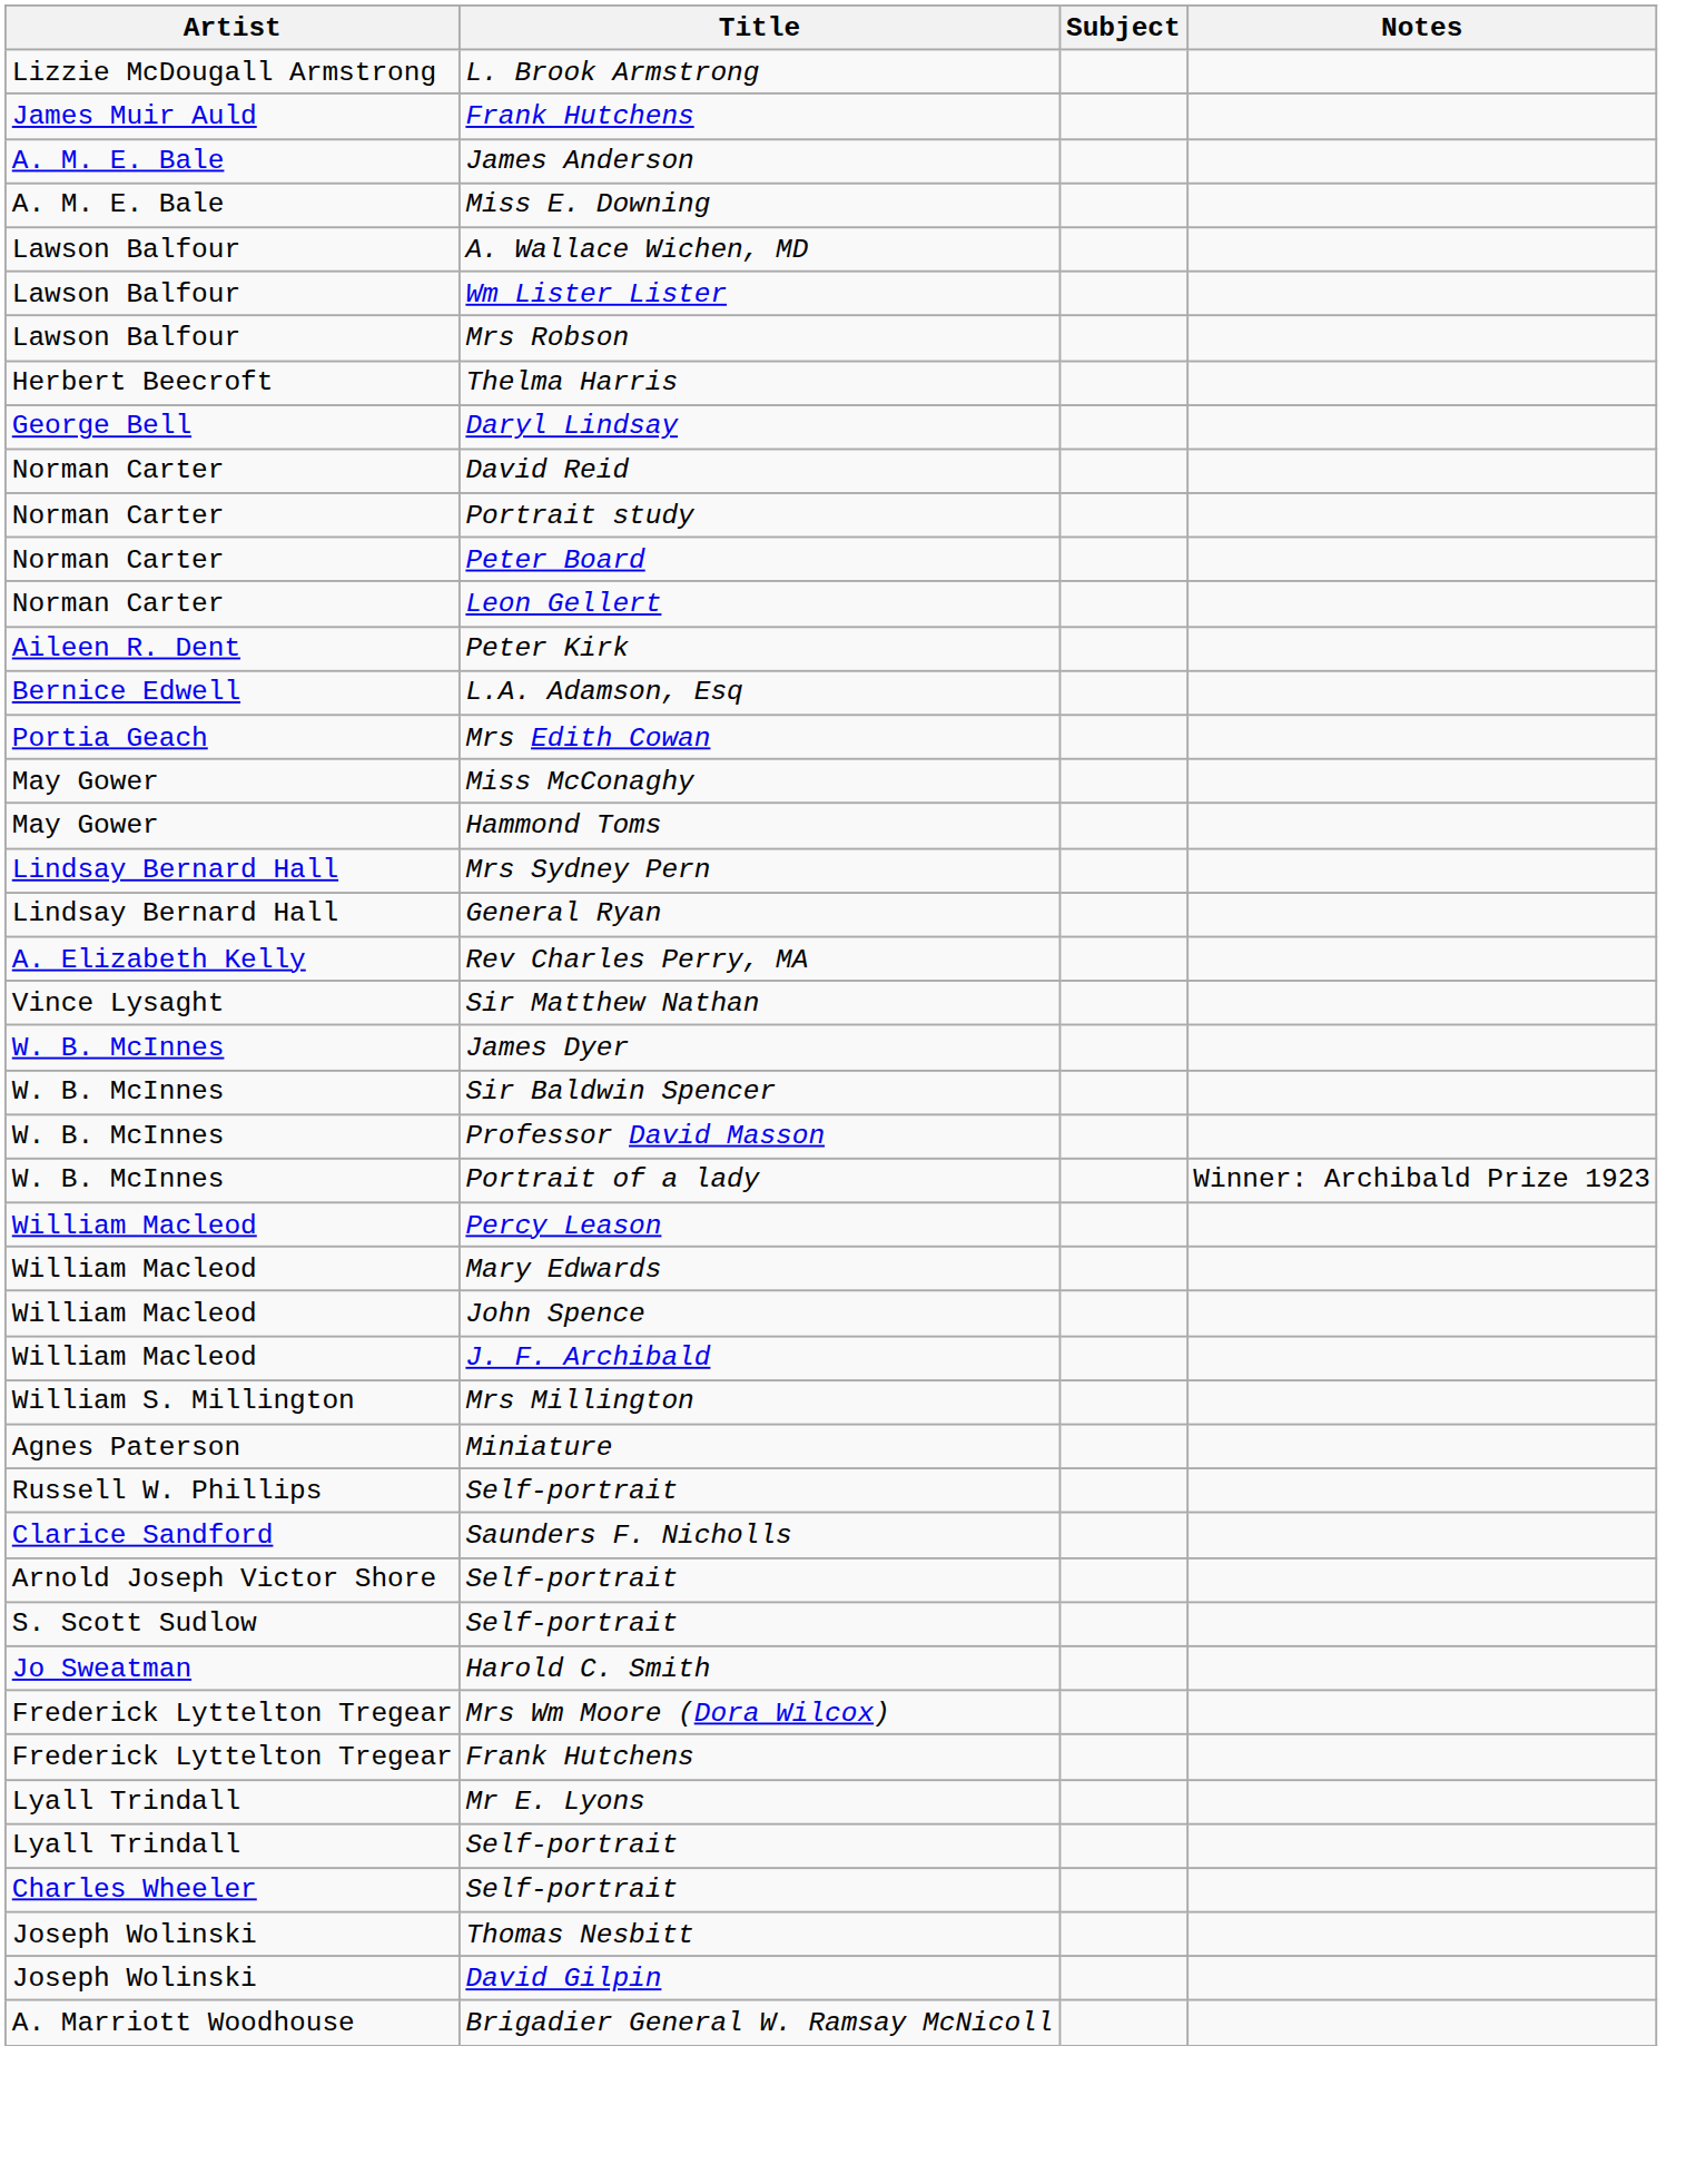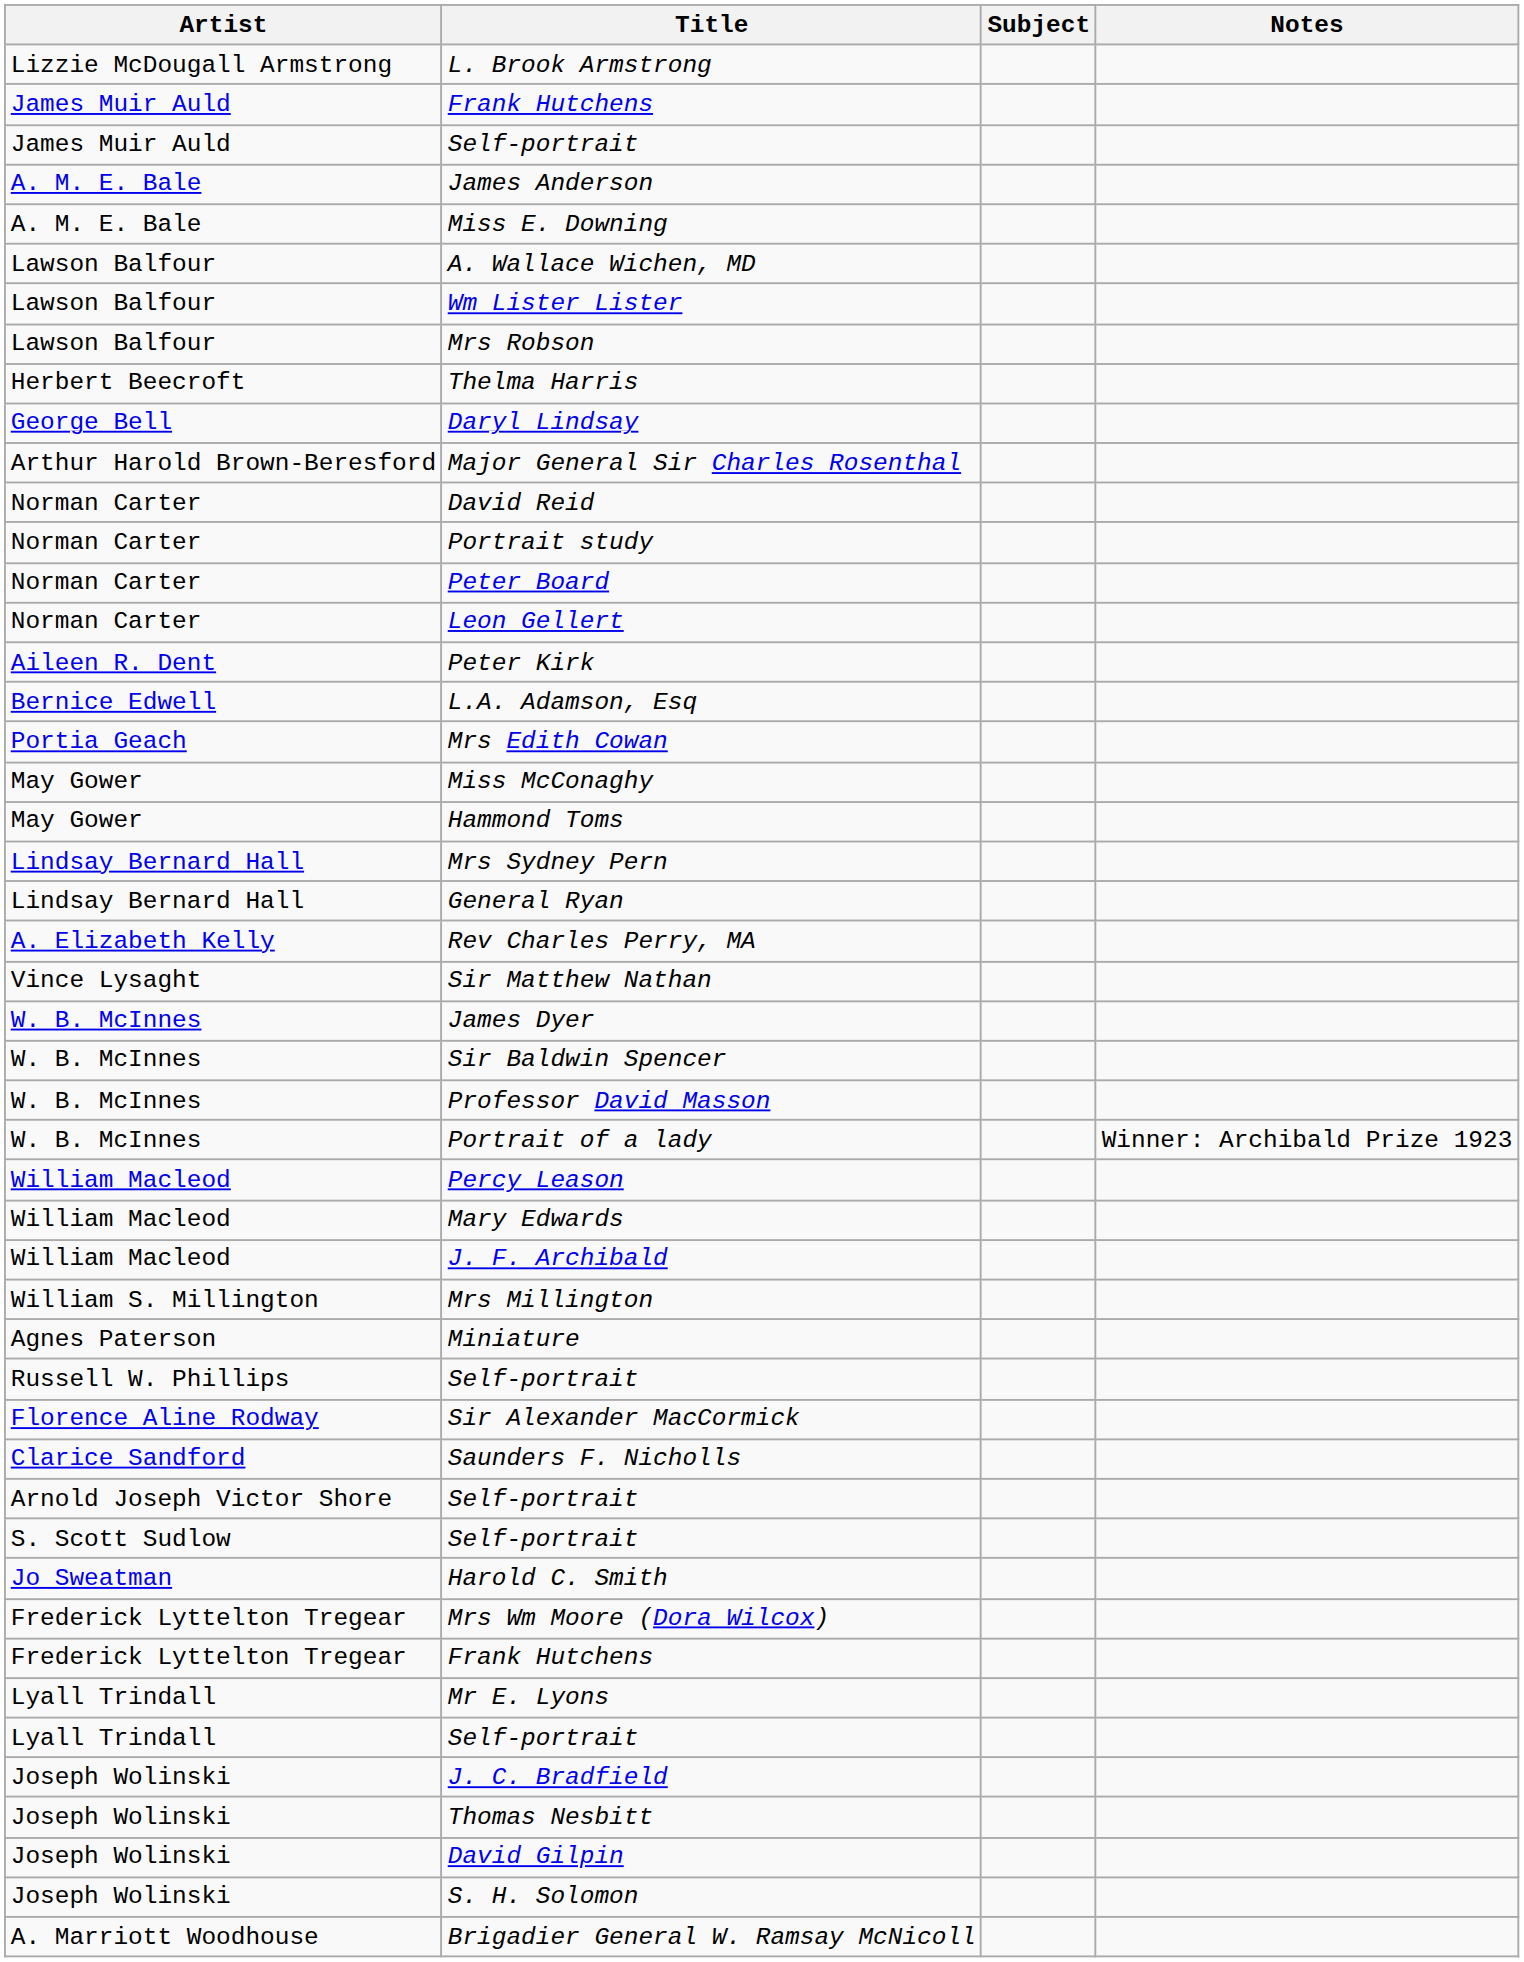 <table class="wikitable sortable">
 <tr>
 <th>Artist</th>
 <th>Title</th>
 <th>Subject</th>
 <th>Notes</th>
 </tr>
 <tr>
 <td>Lizzie McDougall Armstrong</td>
 <td><em>L. Brook Armstrong</em></td>
 <td></td>
 <td></td>
 </tr>
 <tr>
 <td><a href='#'>James Muir Auld</a></td>
 <td><em><a href='#'>Frank Hutchens</a></em></td>
+<td></td>
+<td></td>
+</tr>
+<tr>
+<td>James Muir Auld</td>
+<td><em>Self-portrait</em></td>
 <td></td>
 <td></td>
 </tr>
 <tr>
 <td><a href='#'>A. M. E. Bale</a></td>
 <td><em>James Anderson</em></td>
 <td></td>
 <td></td>
 </tr>
 <tr>
 <td>A. M. E. Bale</td>
 <td><em>Miss E. Downing</em></td>
 <td></td>
 <td></td>
 </tr>
 <tr>
 <td>Lawson Balfour</td>
 <td><em>A. Wallace Wichen, MD</em></td>
 <td></td>
 <td></td>
 </tr>
 <tr>
 <td>Lawson Balfour</td>
 <td><em><a href='#'>Wm Lister Lister</a></em></td>
 <td></td>
 <td></td>
 </tr>
 <tr>
 <td>Lawson Balfour</td>
 <td><em>Mrs Robson</em></td>
 <td></td>
 <td></td>
 </tr>
 <tr>
 <td>Herbert Beecroft</td>
 <td><em>Thelma Harris</em></td>
 <td></td>
 <td></td>
 </tr>
 <tr>
 <td><a href='#'>George Bell</a></td>
 <td><em><a href='#'>Daryl Lindsay</a></em></td>
+<td></td>
+<td></td>
+</tr>
+<tr>
+<td>Arthur Harold Brown-Beresford</td>
+<td><em>Major General Sir <a href='#'>Charles Rosenthal</a></em></td>
 <td></td>
 <td></td>
 </tr>
 <tr>
 <td>Norman Carter</td>
 <td><em>David Reid</em></td>
 <td></td>
 <td></td>
 </tr>
 <tr>
 <td>Norman Carter</td>
 <td><em>Portrait study</em></td>
 <td></td>
 <td></td>
 </tr>
 <tr>
 <td>Norman Carter</td>
 <td><em><a href='#'>Peter Board</a></em></td>
 <td></td>
 <td></td>
 </tr>
 <tr>
 <td>Norman Carter</td>
 <td><em><a href='#'>Leon Gellert</a></em></td>
 <td></td>
 <td></td>
 </tr>
 <tr>
 <td><a href='#'>Aileen R. Dent</a></td>
 <td><em>Peter Kirk</em></td>
 <td></td>
 <td></td>
 </tr>
 <tr>
 <td><a href='#'>Bernice Edwell</a></td>
 <td><em>L.A. Adamson, Esq</em></td>
 <td></td>
 <td></td>
 </tr>
 <tr>
 <td><a href='#'>Portia Geach</a></td>
 <td><em>Mrs <a href='#'>Edith Cowan</a></em></td>
 <td></td>
 <td></td>
 </tr>
 <tr>
 <td>May Gower</td>
 <td><em>Miss McConaghy</em></td>
 <td></td>
 <td></td>
 </tr>
 <tr>
 <td>May Gower</td>
 <td><em>Hammond Toms</em></td>
 <td></td>
 <td></td>
 </tr>
 <tr>
 <td><a href='#'>Lindsay Bernard Hall</a></td>
 <td><em>Mrs Sydney Pern</em></td>
 <td></td>
 <td></td>
 </tr>
 <tr>
 <td>Lindsay Bernard Hall</td>
 <td><em>General Ryan</em></td>
 <td></td>
 <td></td>
 </tr>
 <tr>
 <td><a href='#'>A. Elizabeth Kelly</a></td>
 <td><em>Rev Charles Perry, MA</em></td>
 <td></td>
 <td></td>
 </tr>
 <tr>
 <td>Vince Lysaght</td>
 <td><em>Sir Matthew Nathan</em></td>
 <td></td>
 <td></td>
 </tr>
 <tr>
 <td><a href='#'>W. B. McInnes</a></td>
 <td><em>James Dyer</em></td>
 <td></td>
 <td></td>
 </tr>
 <tr>
 <td>W. B. McInnes</td>
 <td><em>Sir Baldwin Spencer</em></td>
 <td></td>
 <td></td>
 </tr>
 <tr>
 <td>W. B. McInnes</td>
 <td><em>Professor <a href='#'>David Masson</a></em></td>
 <td></td>
 <td></td>
 </tr>
 <tr>
 <td>W. B. McInnes</td>
 <td><em>Portrait of a lady</em></td>
 <td></td>
 <td> Winner: Archibald Prize 1923</td>
 </tr>
 <tr>
 <td><a href='#'>William Macleod</a></td>
 <td><em><a href='#'>Percy Leason</a></em></td>
 <td></td>
 <td></td>
 </tr>
 <tr>
 <td>William Macleod</td>
 <td><em>Mary Edwards</em></td>
 <td></td>
 <td></td>
 </tr>
 <tr>
 <td>William Macleod</td>
-<td><em>John Spence</em></td>
-<td></td>
-<td></td>
-</tr>
-<tr>
-<td>William Macleod</td>
 <td><em><a href='#'>J. F. Archibald</a></em></td>
 <td></td>
 <td></td>
 </tr>
 <tr>
 <td>William S. Millington</td>
 <td><em>Mrs Millington</em></td>
 <td></td>
 <td></td>
 </tr>
 <tr>
 <td>Agnes Paterson</td>
 <td><em>Miniature</em></td>
 <td></td>
 <td></td>
 </tr>
 <tr>
 <td>Russell W. Phillips</td>
 <td><em>Self-portrait</em></td>
+<td></td>
+<td></td>
+</tr>
+<tr>
+<td><a href='#'>Florence Aline Rodway</a></td>
+<td><em>Sir Alexander MacCormick</em></td>
 <td></td>
 <td></td>
 </tr>
 <tr>
 <td><a href='#'>Clarice Sandford</a></td>
 <td><em>Saunders F. Nicholls</em></td>
 <td></td>
 <td></td>
 </tr>
 <tr>
 <td>Arnold Joseph Victor Shore</td>
 <td><em>Self-portrait</em></td>
 <td></td>
 <td></td>
 </tr>
 <tr>
 <td>S. Scott Sudlow</td>
 <td><em>Self-portrait</em></td>
 <td></td>
 <td></td>
 </tr>
 <tr>
 <td><a href='#'>Jo Sweatman</a></td>
 <td><em>Harold C. Smith</em></td>
 <td></td>
 <td></td>
 </tr>
 <tr>
 <td>Frederick Lyttelton Tregear</td>
 <td><em>Mrs Wm Moore (<a href='#'>Dora Wilcox</a>)</em></td>
 <td></td>
 <td></td>
 </tr>
 <tr>
 <td>Frederick Lyttelton Tregear</td>
 <td><em>Frank Hutchens</em></td>
 <td></td>
 <td></td>
 </tr>
 <tr>
 <td>Lyall Trindall</td>
 <td><em>Mr E. Lyons</em></td>
 <td></td>
 <td></td>
 </tr>
 <tr>
 <td>Lyall Trindall</td>
 <td><em>Self-portrait</em></td>
 <td></td>
 <td></td>
 </tr>
 <tr>
-<td><a href='#'>Charles Wheeler</a></td>
-<td><em>Self-portrait</em></td>
+<td>Joseph Wolinski</td>
+<td><em><a href='#'>J. C. Bradfield</a></em></td>
 <td></td>
 <td></td>
 </tr>
 <tr>
 <td>Joseph Wolinski</td>
 <td><em>Thomas Nesbitt</em></td>
 <td></td>
 <td></td>
 </tr>
 <tr>
 <td>Joseph Wolinski</td>
 <td><em><a href='#'>David Gilpin</a></em></td>
 <td></td>
 <td></td>
 </tr>
 <tr>
+<td>Joseph Wolinski</td>
+<td><em>S. H. Solomon</em></td>
+<td></td>
+<td></td>
+</tr>
+<tr>
 <td>A. Marriott Woodhouse</td>
 <td><em>Brigadier General W. Ramsay McNicoll</em></td>
 <td></td>
 <td></td>
 </tr>
 </table>
